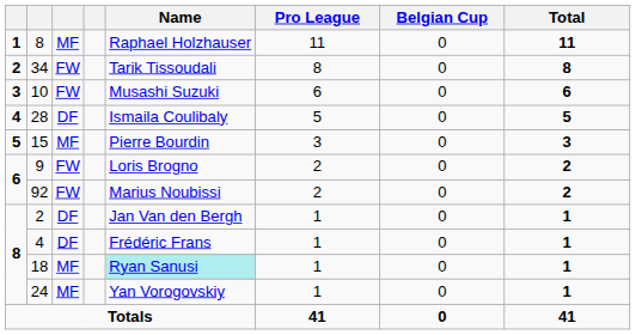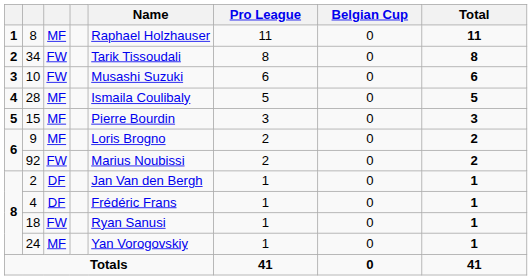 <table class="wikitable" style="text-align:center">
 <tr>
 <th width=15></th>
 <th width=15></th>
 <th width=15></th>
 <th width=15></th>
 <th width=145>Name</th>
 <th width=120><a href='#'>Pro League</a></th>
 <th width=120><a href='#'>Belgian Cup</a></th>
 <th width=120>Total</th>
 </tr>
 <tr>
 <td><strong>1</strong></td>
 <td>8</td>
 <td><a href='#'>MF</a></td>
 <td></td>
 <td align=left><a href='#'>Raphael Holzhauser</a></td>
 <td>11</td>
 <td>0</td>
 <td><strong>11</strong></td>
 </tr>
 <tr>
 <td><strong>2</strong></td>
 <td>34</td>
 <td><a href='#'>FW</a></td>
 <td></td>
 <td align=left><a href='#'>Tarik Tissoudali</a></td>
 <td>8</td>
 <td>0</td>
 <td><strong>8</strong></td>
 </tr>
 <tr>
 <td><strong>3</strong></td>
 <td>10</td>
 <td><a href='#'>FW</a></td>
 <td></td>
 <td align=left><a href='#'>Musashi Suzuki</a></td>
 <td>6</td>
 <td>0</td>
 <td><strong>6</strong></td>
 </tr>
 <tr>
 <td><strong>4</strong></td>
 <td>28</td>
-<td><a href='#'>DF</a></td>
+<td><a href='#'>MF</a></td>
 <td></td>
 <td align=left><a href='#'>Ismaila Coulibaly</a></td>
 <td>5</td>
 <td>0</td>
 <td><strong>5</strong></td>
 </tr>
 <tr>
 <td><strong>5</strong></td>
 <td>15</td>
 <td><a href='#'>MF</a></td>
 <td></td>
 <td align=left><a href='#'>Pierre Bourdin</a></td>
 <td>3</td>
 <td>0</td>
 <td><strong>3</strong></td>
 </tr>
 <tr>
 <td rowspan="2"><strong>6</strong></td>
 <td>9</td>
-<td><a href='#'>FW</a></td>
+<td><a href='#'>MF</a></td>
 <td></td>
 <td align=left><a href='#'>Loris Brogno</a></td>
 <td>2</td>
 <td>0</td>
 <td><strong>2</strong></td>
 </tr>
 <tr>
 <td>92</td>
 <td><a href='#'>FW</a></td>
 <td></td>
 <td align=left><a href='#'>Marius Noubissi</a></td>
 <td>2</td>
 <td>0</td>
 <td><strong>2</strong></td>
 </tr>
 <tr>
 <td rowspan="4"><strong>8</strong></td>
 <td>2</td>
 <td><a href='#'>DF</a></td>
 <td></td>
 <td align=left><a href='#'>Jan Van den Bergh</a></td>
 <td>1</td>
 <td>0</td>
 <td><strong>1</strong></td>
 </tr>
 <tr>
 <td>4</td>
 <td><a href='#'>DF</a></td>
 <td></td>
 <td align=left><a href='#'>Frédéric Frans</a></td>
 <td>1</td>
 <td>0</td>
 <td><strong>1</strong></td>
 </tr>
 <tr>
 <td>18</td>
-<td><a href='#'>MF</a></td>
+<td><a href='#'>FW</a></td>
 <td></td>
-<td align=left style="background: paleturquoise;"><a href='#'>Ryan Sanusi</a></td>
+<td align=left><a href='#'>Ryan Sanusi</a></td>
 <td>1</td>
 <td>0</td>
 <td><strong>1</strong></td>
 </tr>
 <tr>
 <td>24</td>
 <td><a href='#'>MF</a></td>
 <td></td>
 <td align=left><a href='#'>Yan Vorogovskiy</a></td>
 <td>1</td>
 <td>0</td>
 <td><strong>1</strong></td>
 </tr>
 <tr>
 <td colspan=5><strong>Totals</strong></td>
 <td><strong>41</strong></td>
 <td><strong>0</strong></td>
 <td><strong>41</strong></td>
 </tr>
 </table>
